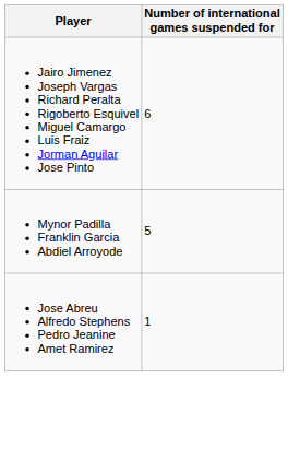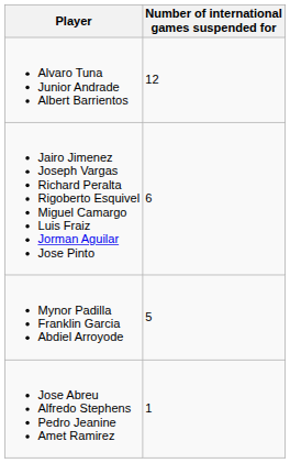 <table class="wikitable">
 <tr>
 <th>Player</th>
 <th>Number of international<br>games suspended for</th>
+</tr>
+<tr>
+<td><br><ul><li> Alvaro Tuna</li><li> Junior Andrade</li><li> Albert Barrientos</li></ul></td>
+<td>12</td>
 </tr>
 <tr>
 <td><br><ul><li> Jairo Jimenez</li><li> Joseph Vargas</li><li> Richard Peralta</li><li> Rigoberto Esquivel</li><li> Miguel Camargo</li><li> Luis Fraiz</li><li> <a href='#'>Jorman Aguilar</a></li><li> Jose Pinto</li></ul></td>
 <td>6</td>
 </tr>
 <tr>
 <td><br><ul><li> Mynor Padilla</li><li> Franklin Garcia</li><li> Abdiel Arroyode</li></ul></td>
 <td>5</td>
 </tr>
 <tr>
 <td><br><ul><li> Jose Abreu</li><li> Alfredo Stephens</li><li> Pedro Jeanine</li><li> Amet Ramirez</li></ul></td>
 <td>1</td>
 </tr>
 </table>
